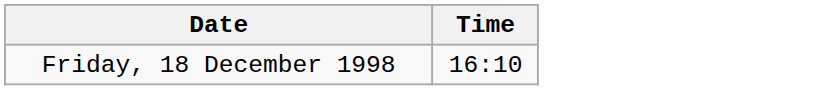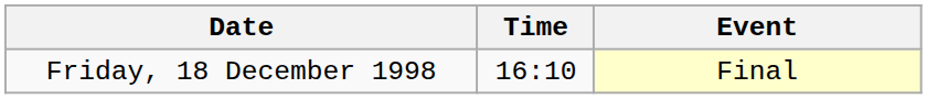 <table class = "wikitable" style="text-align:center;">
 <tr>
 <th width=220>Date</th>
 <th width=50>Time</th>
+<th width=150>Event</th>
 </tr>
 <tr>
 <td>Friday, 18 December 1998</td>
 <td>16:10</td>
+<td bgcolor=ffffcc>Final</td>
 </tr>
 </table>
